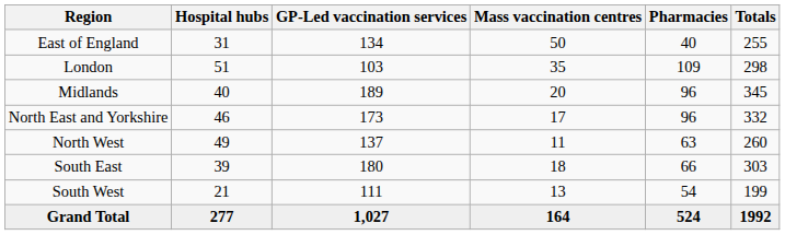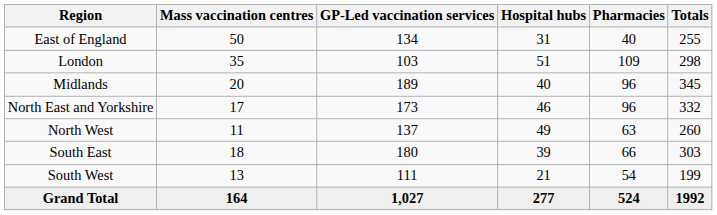 <table class="wikitable" style="text-align: center">
 <tr>
 <th>Region</th>
+<th>Mass vaccination centres</th>
+<th>GP-Led vaccination services</th>
 <th>Hospital hubs</th>
-<th>GP-Led vaccination services</th>
-<th>Mass vaccination centres</th>
 <th>Pharmacies</th>
 <th>Totals</th>
 </tr>
 <tr>
 <td>East of England</td>
+<td>50</td>
+<td>134</td>
 <td>31</td>
-<td>134</td>
-<td>50</td>
 <td>40</td>
 <td>255</td>
 </tr>
 <tr>
 <td>London</td>
+<td>35</td>
+<td>103</td>
 <td>51</td>
-<td>103</td>
-<td>35</td>
 <td>109</td>
 <td>298</td>
 </tr>
 <tr>
 <td>Midlands</td>
+<td>20</td>
+<td>189</td>
 <td>40</td>
-<td>189</td>
-<td>20</td>
 <td>96</td>
 <td>345</td>
 </tr>
 <tr>
 <td>North East and Yorkshire</td>
+<td>17</td>
+<td>173</td>
 <td>46</td>
-<td>173</td>
-<td>17</td>
 <td>96</td>
 <td>332</td>
 </tr>
 <tr>
 <td>North West</td>
+<td>11</td>
+<td>137</td>
 <td>49</td>
-<td>137</td>
-<td>11</td>
 <td>63</td>
 <td>260</td>
 </tr>
 <tr>
 <td>South East</td>
+<td>18</td>
+<td>180</td>
 <td>39</td>
-<td>180</td>
-<td>18</td>
 <td>66</td>
 <td>303</td>
 </tr>
 <tr>
 <td>South West</td>
+<td>13</td>
+<td>111</td>
 <td>21</td>
-<td>111</td>
-<td>13</td>
 <td>54</td>
 <td>199</td>
 </tr>
 <tr style="background:#efefef;">
 <td><strong>Grand Total</strong></td>
+<td><strong>164</strong></td>
+<td><strong>1,027</strong></td>
 <td><strong>277</strong></td>
-<td><strong>1,027</strong></td>
-<td><strong>164</strong></td>
 <td><strong>524</strong></td>
 <td><strong>1992</strong></td>
 </tr>
 </table>
